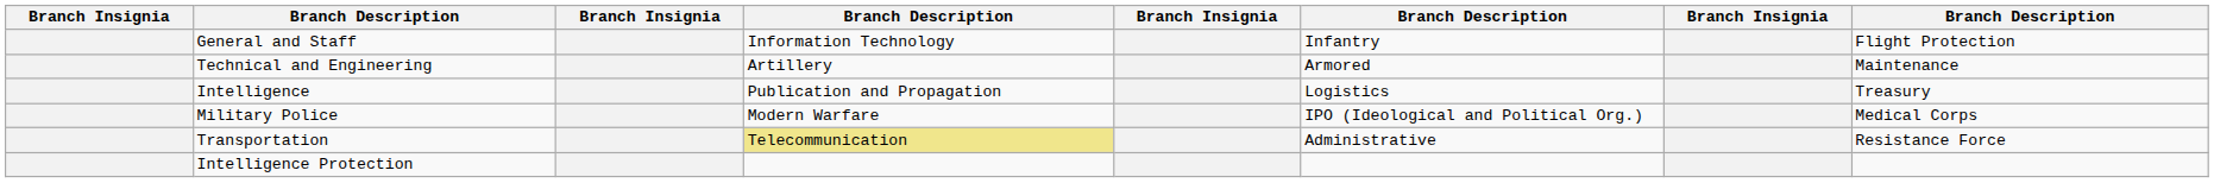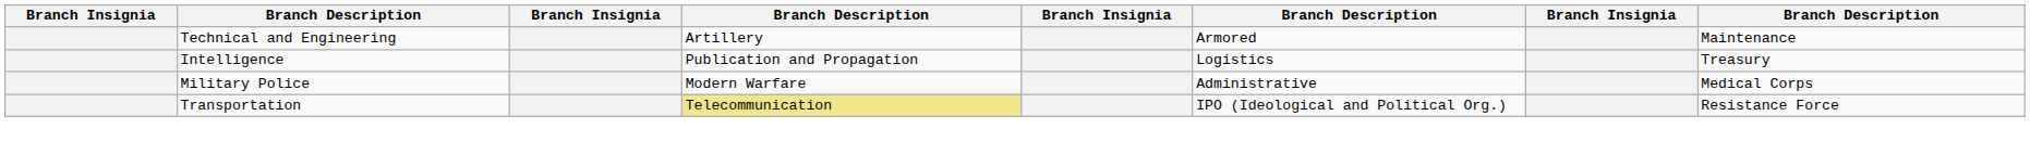 <table class="wikitable">
 <tr style="font-size: 86%;">
 <th scope="col" style="width: 150px; align=center;">Branch Insignia</th>
 <th scope="col" style="width: 300px;">Branch Description</th>
 <th scope="col" style="width: 150px;">Branch Insignia</th>
 <th scope="col" style="width: 300px;">Branch Description</th>
 <th scope="col" style="width: 150px;">Branch Insignia</th>
 <th scope="col" style="width: 300px;">Branch Description</th>
 <th scope="col" style="width: 150px;">Branch Insignia</th>
 <th scope="col" style="width: 300px;">Branch Description</th>
-</tr>
-<tr style="font-size: 86%;">
-<th style="text-align: center;"></th>
-<td>General and Staff</td>
-<th style="text-align: center;"></th>
-<td>Information Technology</td>
-<th style="text-align: center;"></th>
-<td>Infantry</td>
-<th style="text-align: center;"></th>
-<td>Flight Protection</td>
 </tr>
 <tr style="font-size: 86%;">
 <th style="text-align: center;"></th>
 <td>Technical and Engineering</td>
 <th style="text-align: center;"></th>
 <td>Artillery</td>
 <th style="text-align: center;"></th>
 <td>Armored</td>
 <th style="text-align: center;"></th>
 <td>Maintenance</td>
 </tr>
 <tr style="font-size: 86%;">
 <th style="text-align: center;"></th>
 <td>Intelligence</td>
 <th style="text-align: center;"></th>
 <td>Publication and Propagation</td>
 <th style="text-align: center;"></th>
 <td>Logistics</td>
 <th style="text-align: center;"></th>
 <td>Treasury</td>
 </tr>
 <tr style="font-size: 86%;">
 <th style="text-align: center;"></th>
 <td>Military Police</td>
 <th style="text-align: center;"></th>
 <td>Modern Warfare</td>
 <th style="text-align: center;"></th>
-<td>IPO (Ideological and Political Org.)</td>
+<td>Administrative</td>
 <th style="text-align: center;"></th>
 <td>Medical Corps</td>
 </tr>
 <tr style="font-size: 86%;">
 <th style="text-align: center;"></th>
 <td>Transportation</td>
 <th style="text-align: center;"></th>
 <td style="background: khaki;">Telecommunication</td>
 <th style="text-align: center;"></th>
-<td>Administrative</td>
+<td>IPO (Ideological and Political Org.)</td>
 <th style="text-align: center;"></th>
 <td>Resistance Force</td>
 </tr>
-<tr style="font-size: 86%;">
-<th style="text-align: center;"></th>
-<td>Intelligence Protection</td>
-<th style="text-align: center;"></th>
-<td></td>
-<th style="text-align: center;"></th>
-<td></td>
-<th style="text-align: center;"></th>
-<td></td>
-</tr>
 </table>
